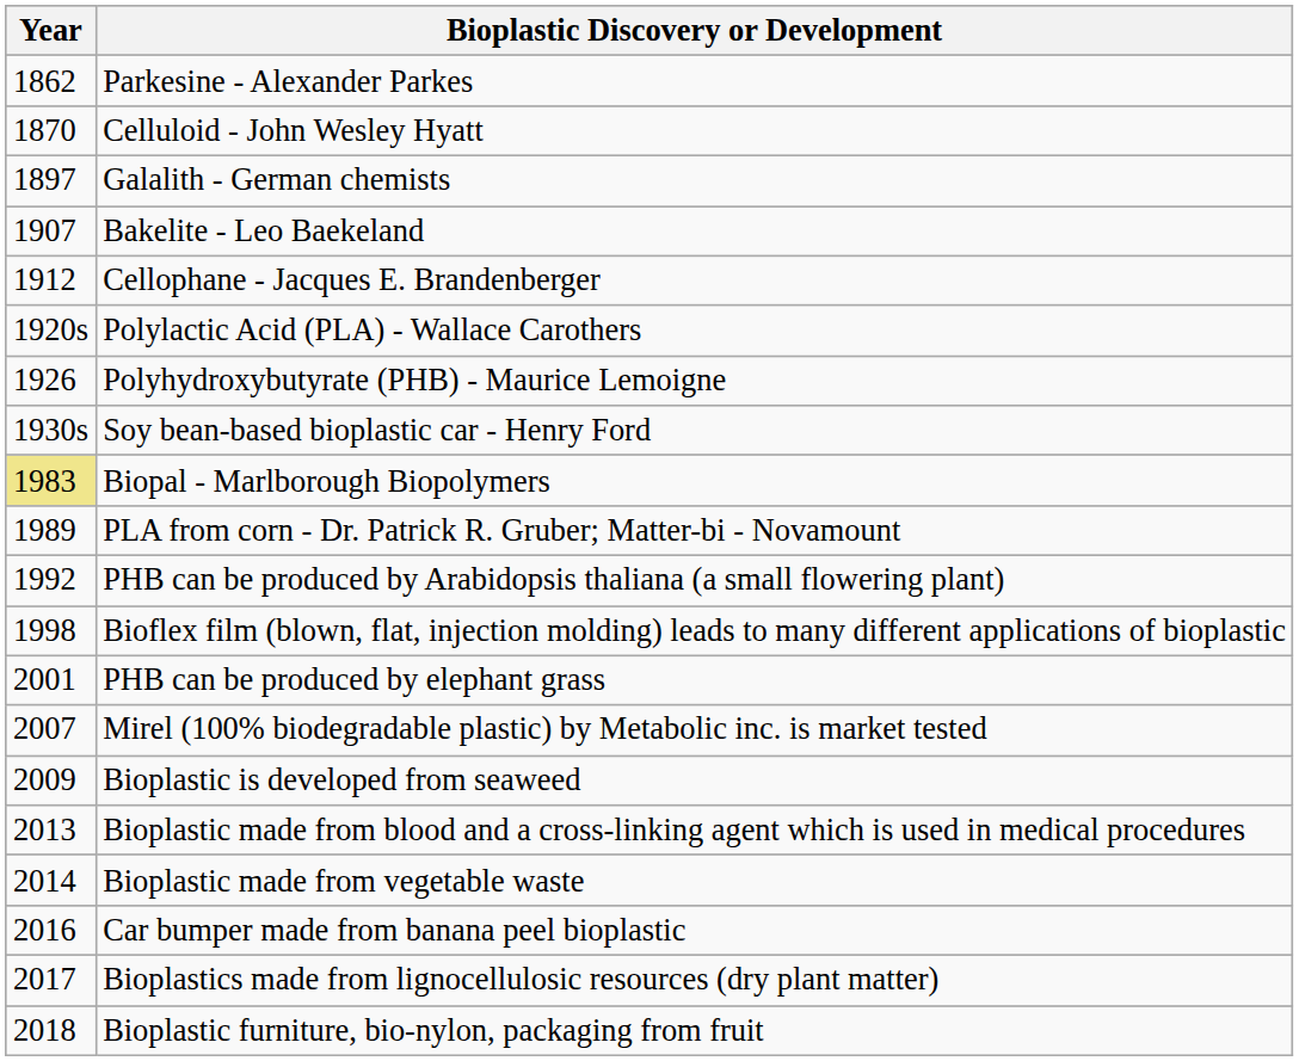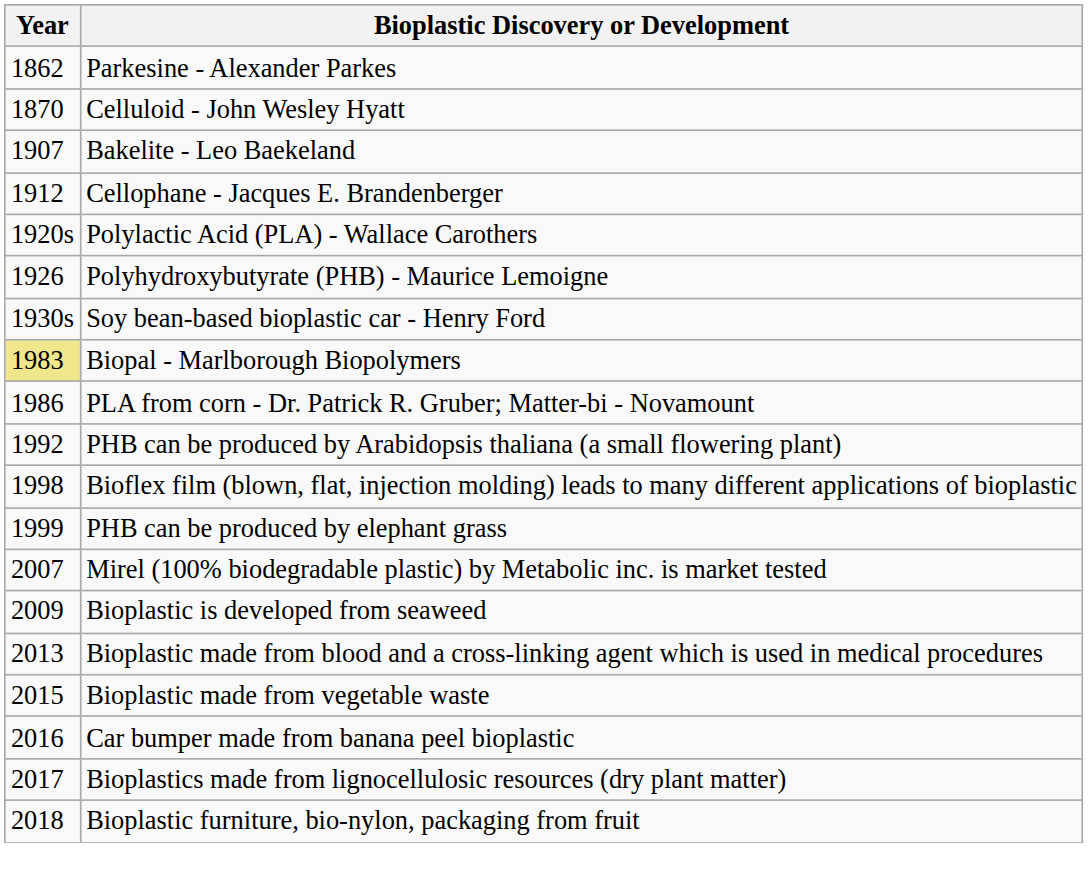 <table class="wikitable">
 <tr>
 <th>Year</th>
 <th>Bioplastic Discovery or Development</th>
 </tr>
 <tr>
 <td>1862</td>
 <td>Parkesine - Alexander Parkes</td>
 </tr>
 <tr>
 <td>1870</td>
 <td>Celluloid - John Wesley Hyatt</td>
-</tr>
-<tr>
-<td>1897</td>
-<td>Galalith - German chemists</td>
 </tr>
 <tr>
 <td>1907</td>
 <td>Bakelite - Leo Baekeland</td>
 </tr>
 <tr>
 <td>1912</td>
 <td>Cellophane - Jacques E. Brandenberger</td>
 </tr>
 <tr>
 <td>1920s</td>
 <td>Polylactic Acid (PLA) - Wallace Carothers</td>
 </tr>
 <tr>
 <td>1926</td>
 <td>Polyhydroxybutyrate (PHB) - Maurice Lemoigne</td>
 </tr>
 <tr>
 <td>1930s</td>
 <td>Soy bean-based bioplastic car - Henry Ford</td>
 </tr>
 <tr>
 <td style="background: khaki;">1983</td>
 <td>Biopal - Marlborough Biopolymers</td>
 </tr>
 <tr>
-<td>1989</td>
+<td>1986</td>
 <td>PLA from corn - Dr. Patrick R. Gruber; Matter-bi - Novamount</td>
 </tr>
 <tr>
 <td>1992</td>
 <td>PHB can be produced by Arabidopsis thaliana (a small flowering plant)</td>
 </tr>
 <tr>
 <td>1998</td>
 <td>Bioflex film (blown, flat, injection molding) leads to many different applications of bioplastic</td>
 </tr>
 <tr>
-<td>2001</td>
+<td>1999</td>
 <td>PHB can be produced by elephant grass</td>
 </tr>
 <tr>
 <td>2007</td>
 <td>Mirel (100% biodegradable plastic) by Metabolic inc. is market tested</td>
 </tr>
 <tr>
 <td>2009</td>
 <td>Bioplastic is developed from seaweed</td>
 </tr>
 <tr>
 <td>2013</td>
 <td>Bioplastic made from blood and a cross-linking agent which is used in medical procedures</td>
 </tr>
 <tr>
-<td>2014</td>
+<td>2015</td>
 <td>Bioplastic made from vegetable waste</td>
 </tr>
 <tr>
 <td>2016</td>
 <td>Car bumper made from banana peel bioplastic</td>
 </tr>
 <tr>
 <td>2017</td>
 <td>Bioplastics made from lignocellulosic resources (dry plant matter)</td>
 </tr>
 <tr>
 <td>2018</td>
 <td>Bioplastic furniture, bio-nylon, packaging from fruit</td>
 </tr>
 </table>
